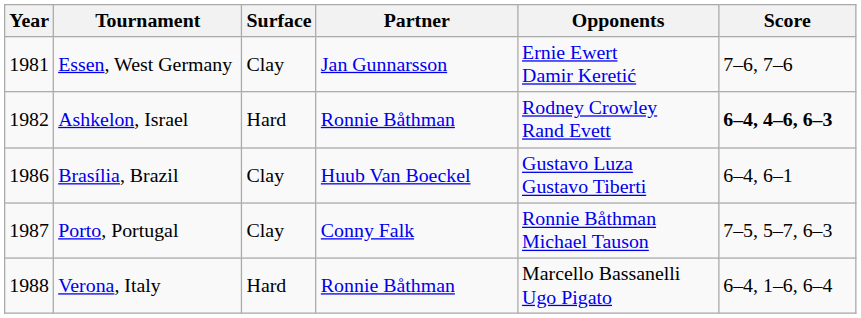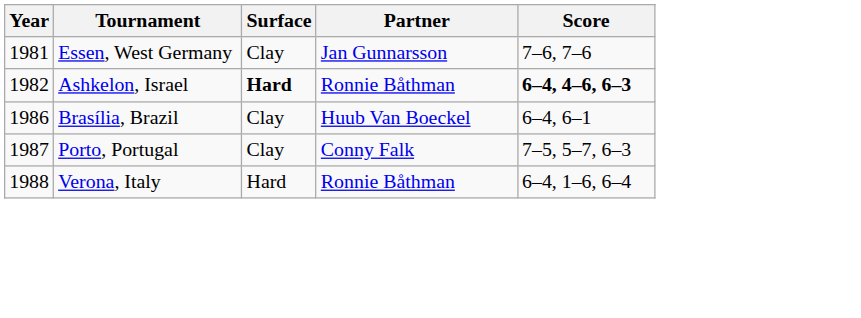 <table class="sortable wikitable" style=font-size:97%>
 <tr>
 <th>Year</th>
 <th style="width:140px">Tournament</th>
 <th style="width:50px">Surface</th>
 <th style="width:150px">Partner</th>
-<th style="width:150px">Opponents</th>
 <th style="width:100px" class="unsortable">Score</th>
 </tr>
 <tr>
 <td>1981</td>
 <td><a href='#'>Essen</a>, West Germany</td>
 <td>Clay</td>
 <td> <a href='#'>Jan Gunnarsson</a></td>
-<td> <a href='#'>Ernie Ewert</a><br> <a href='#'>Damir Keretić</a></td>
 <td>7–6, 7–6</td>
 </tr>
 <tr>
 <td>1982</td>
 <td><a href='#'>Ashkelon</a>, Israel</td>
-<td>Hard</td>
+<td><strong>Hard</strong></td>
 <td> <a href='#'>Ronnie Båthman</a></td>
-<td> <a href='#'>Rodney Crowley</a><br> <a href='#'>Rand Evett</a></td>
 <td><strong>6–4, 4–6, 6–3</strong></td>
 </tr>
 <tr>
 <td>1986</td>
 <td><a href='#'>Brasília</a>, Brazil</td>
 <td>Clay</td>
 <td> <a href='#'>Huub Van Boeckel</a></td>
-<td> <a href='#'>Gustavo Luza</a><br> <a href='#'>Gustavo Tiberti</a></td>
 <td>6–4, 6–1</td>
 </tr>
 <tr>
 <td>1987</td>
 <td><a href='#'>Porto</a>, Portugal</td>
 <td>Clay</td>
 <td> <a href='#'>Conny Falk</a></td>
-<td> <a href='#'>Ronnie Båthman</a><br> <a href='#'>Michael Tauson</a></td>
 <td>7–5, 5–7, 6–3</td>
 </tr>
 <tr>
 <td>1988</td>
 <td><a href='#'>Verona</a>, Italy</td>
 <td>Hard</td>
 <td> <a href='#'>Ronnie Båthman</a></td>
-<td> Marcello Bassanelli<br> <a href='#'>Ugo Pigato</a></td>
 <td>6–4, 1–6, 6–4</td>
 </tr>
 </table>
